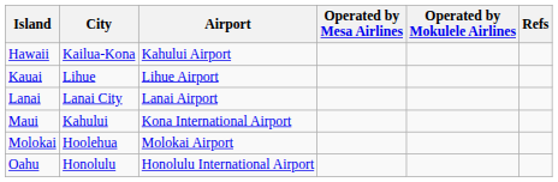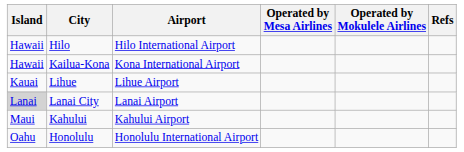 <table class="wikitable sortable" style="margin-left:auto; margin-right:auto">
 <tr>
 <th>Island</th>
 <th>City</th>
 <th>Airport</th>
 <th>Operated by<br><a href='#'>Mesa Airlines</a></th>
 <th>Operated by<br><a href='#'>Mokulele Airlines</a></th>
 <th class="unsortable">Refs</th>
 </tr>
 <tr>
 <td><a href='#'>Hawaii</a></td>
+<td><a href='#'>Hilo</a></td>
+<td><a href='#'>Hilo International Airport</a></td>
+<td></td>
+<td></td>
+<td></td>
+</tr>
+<tr>
+<td><a href='#'>Hawaii</a></td>
 <td><a href='#'>Kailua-Kona</a></td>
-<td><a href='#'>Kahului Airport</a></td>
+<td><a href='#'>Kona International Airport</a></td>
 <td></td>
 <td></td>
 <td></td>
 </tr>
 <tr>
 <td><a href='#'>Kauai</a></td>
 <td><a href='#'>Lihue</a></td>
 <td><a href='#'>Lihue Airport</a></td>
 <td></td>
 <td></td>
 <td></td>
 </tr>
 <tr>
-<td><a href='#'>Lanai</a></td>
+<td style="background: lightgrey;"><a href='#'>Lanai</a></td>
 <td><a href='#'>Lanai City</a></td>
 <td><a href='#'>Lanai Airport</a></td>
 <td></td>
 <td></td>
 <td align="center"></td>
 </tr>
 <tr>
 <td><a href='#'>Maui</a></td>
 <td><a href='#'>Kahului</a></td>
-<td><a href='#'>Kona International Airport</a></td>
-<td></td>
-<td></td>
-<td></td>
-</tr>
-<tr>
-<td><a href='#'>Molokai</a></td>
-<td><a href='#'>Hoolehua</a></td>
-<td><a href='#'>Molokai Airport</a></td>
+<td><a href='#'>Kahului Airport</a></td>
 <td></td>
 <td></td>
 <td></td>
 </tr>
 <tr>
 <td><a href='#'>Oahu</a></td>
 <td><a href='#'>Honolulu</a></td>
 <td><a href='#'>Honolulu International Airport</a></td>
 <td></td>
 <td></td>
 <td></td>
 </tr>
 </table>
